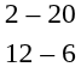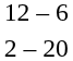 <table style="text-align:center">
 <tr>
 <th width=200></th>
 <th width=100></th>
 <th width=200></th>
 </tr>
 <tr>
+<td align=right><strong></strong></td>
+<td>12 – 6</td>
+<td align=left></td>
+</tr>
+<tr>
 <td align=right></td>
 <td>2 – 20</td>
 <td align=left><strong></strong></td>
 </tr>
-<tr>
-<td align=right><strong></strong></td>
-<td>12 – 6</td>
-<td align=left></td>
-</tr>
 </table>
